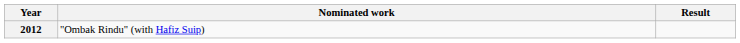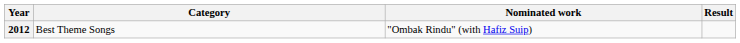 <table class="wikitable plainrowheaders" style="width:70%;">
 <tr>
 <th scope="col" style="width:4%;">Year</th>
+<th scope="col" style="width:50%;">Category</th>
 <th scope="col" style="width:45%;">Nominated work</th>
 <th scope="col" style="width:6%;">Result</th>
 </tr>
 <tr>
 <th scope="row">2012</th>
+<td>Best Theme Songs</td>
 <td>"Ombak Rindu" (with <a href='#'>Hafiz Suip</a>)</td>
 <td></td>
 </tr>
 </table>
